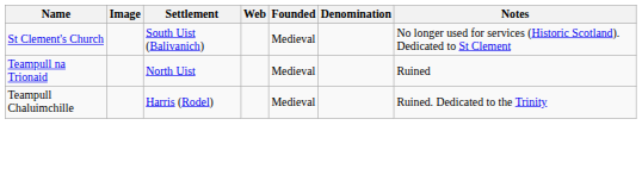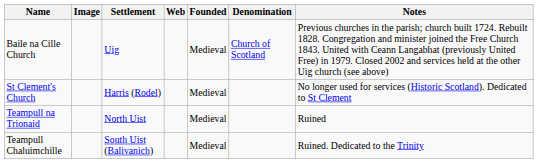 <table class="wikitable sortable">
 <tr>
 <th scope="col">Name</th>
 <th>Image</th>
 <th>Settlement</th>
 <th>Web</th>
 <th scope="col">Founded</th>
 <th scope="col">Denomination</th>
 <th>Notes</th>
 </tr>
 <tr>
+<td>Baile na Cille Church</td>
+<td></td>
+<td><a href='#'>Uig</a></td>
+<td></td>
+<td>Medieval</td>
+<td><a href='#'>Church of Scotland</a></td>
+<td>Previous churches in the parish; church built 1724. Rebuilt 1828. Congregation and minister joined the Free Church 1843. United with Ceann Langabhat (previously United Free) in 1979. Closed 2002 and services held at the other Uig church (see above)</td>
+</tr>
+<tr>
 <td><a href='#'>St Clement's Church</a></td>
 <td></td>
-<td><a href='#'>South Uist</a> (<a href='#'>Balivanich</a>)</td>
+<td><a href='#'>Harris</a> (<a href='#'>Rodel</a>)</td>
 <td></td>
 <td>Medieval</td>
 <td></td>
 <td>No longer used for services (<a href='#'>Historic Scotland</a>). Dedicated to <a href='#'>St Clement</a></td>
 </tr>
 <tr>
 <td><a href='#'>Teampull na Trionaid</a></td>
 <td></td>
 <td><a href='#'>North Uist</a></td>
 <td></td>
 <td>Medieval</td>
 <td></td>
 <td>Ruined</td>
 </tr>
 <tr>
 <td>Teampull Chaluimchille</td>
 <td></td>
-<td><a href='#'>Harris</a> (<a href='#'>Rodel</a>)</td>
+<td><a href='#'>South Uist</a> (<a href='#'>Balivanich</a>)</td>
 <td></td>
 <td>Medieval</td>
 <td></td>
 <td>Ruined. Dedicated to the <a href='#'>Trinity</a></td>
 </tr>
 </table>
